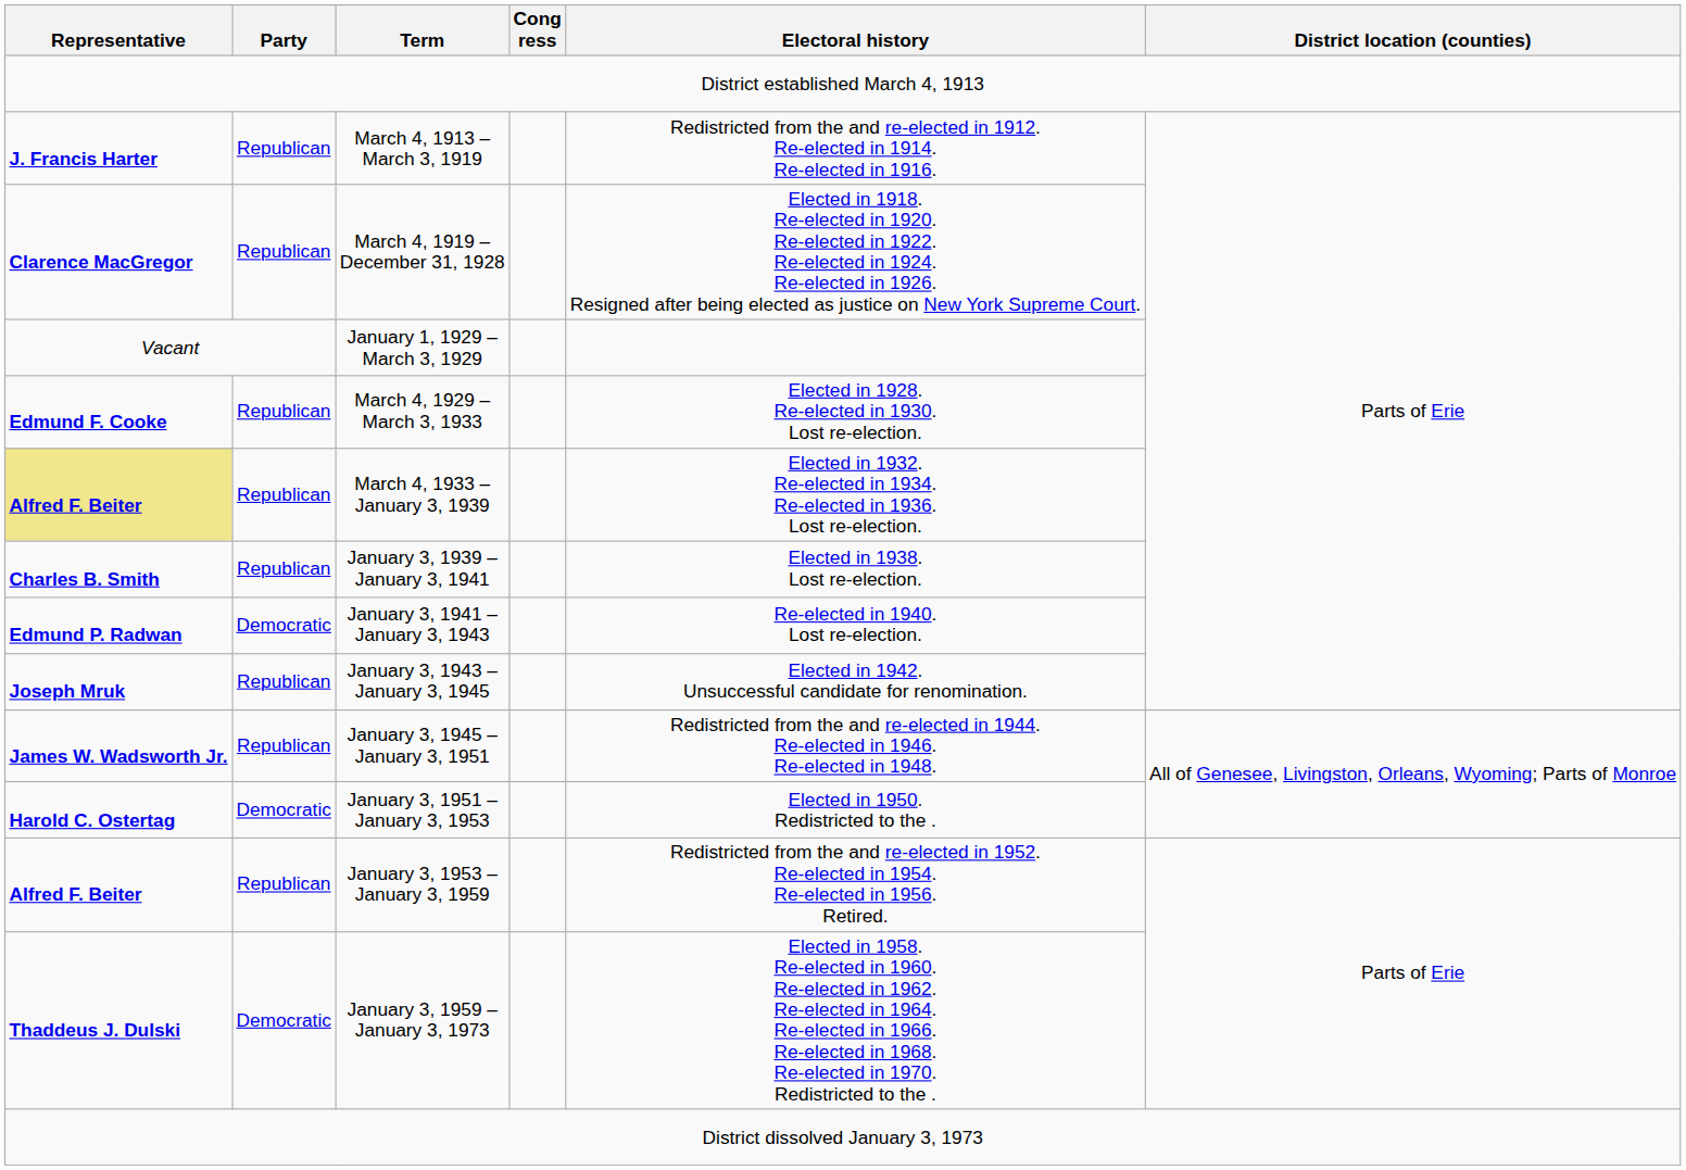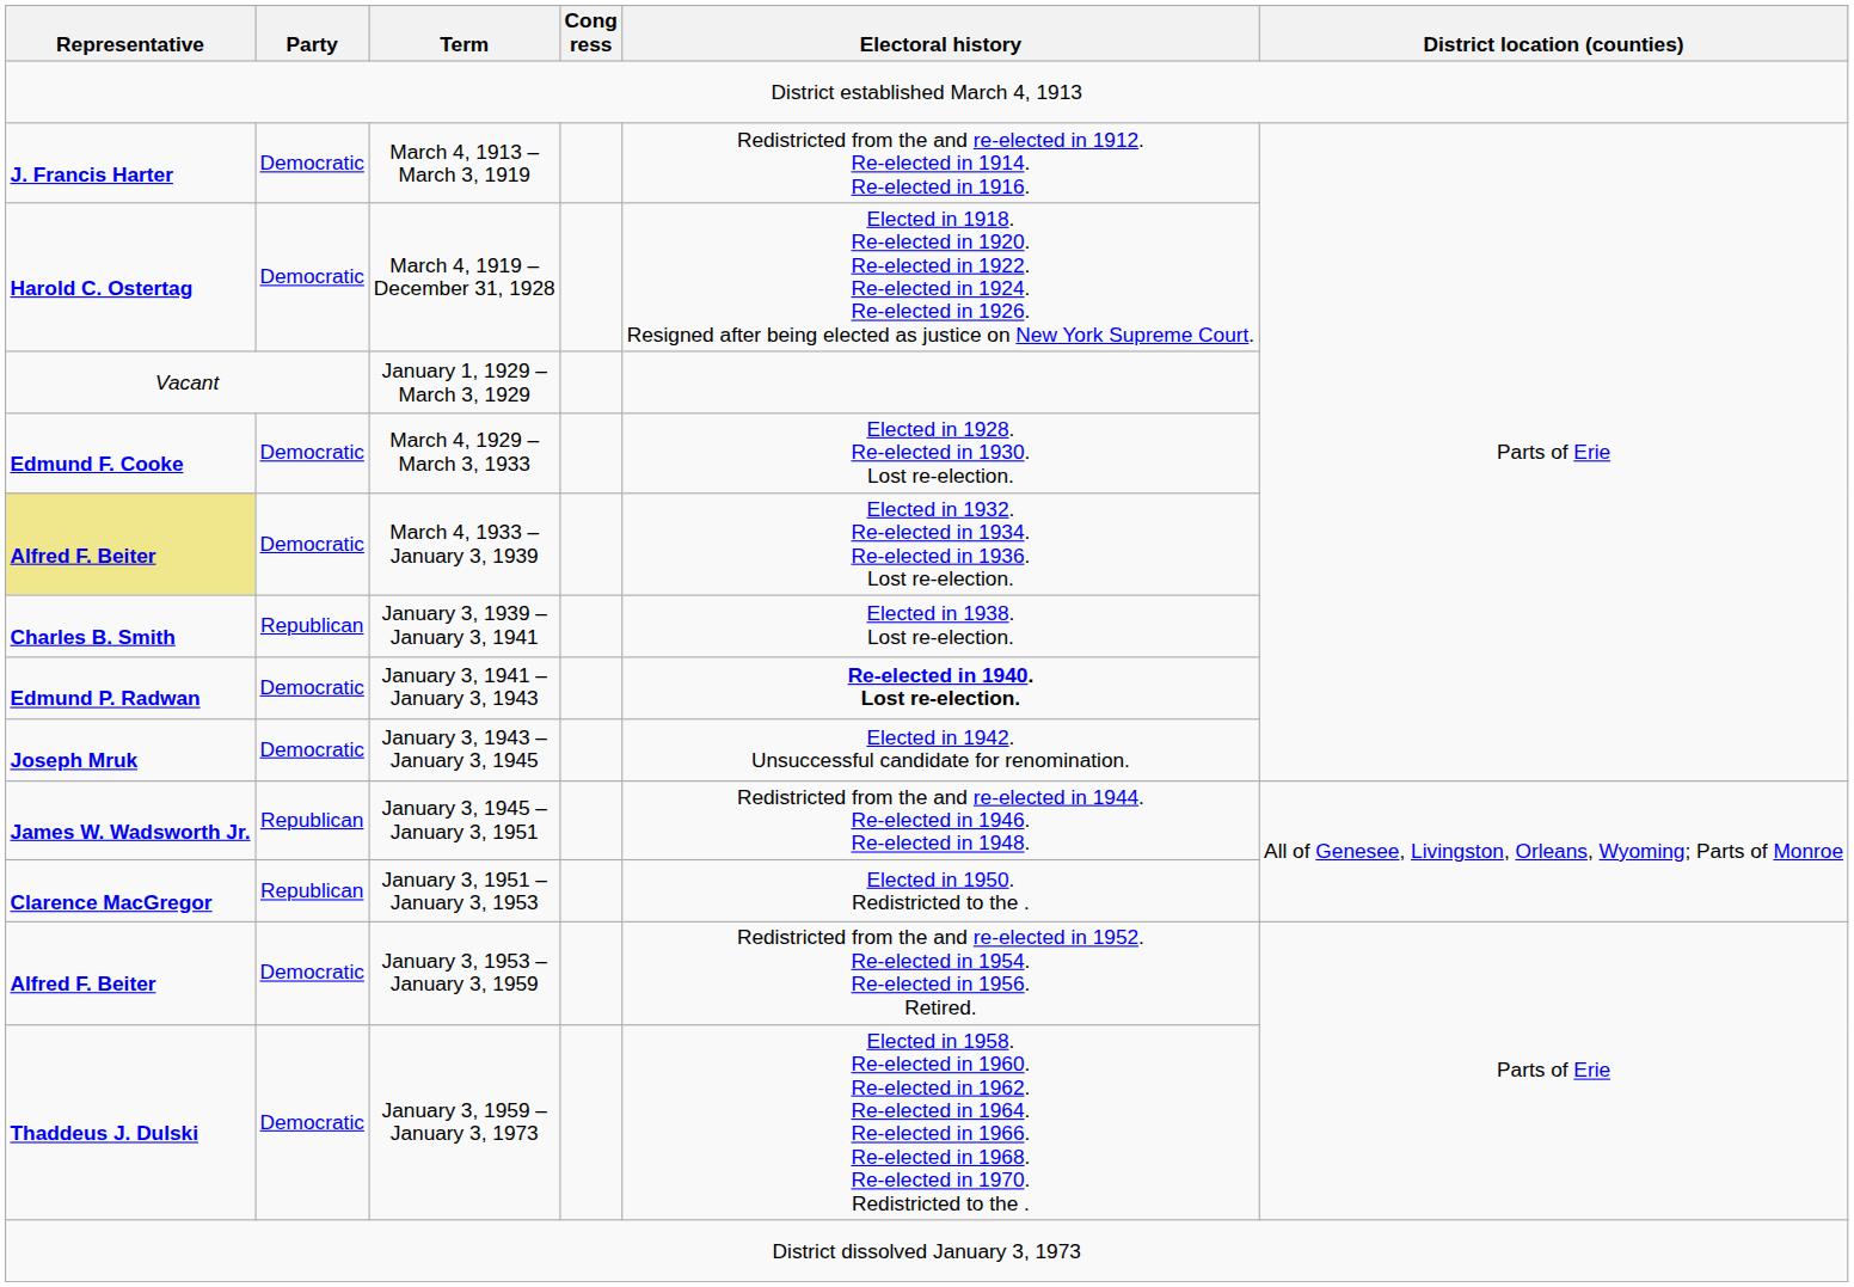 <table class=wikitable style="text-align:center">
 <tr valign=bottom>
 <th>Representative</th>
 <th>Party</th>
 <th>Term</th>
 <th>Cong<br>ress</th>
 <th>Electoral history</th>
 <th>District location (counties)</th>
 </tr>
 <tr style="height:3em">
 <td colspan=6>District established March 4, 1913</td>
 </tr>
 <tr style="height:3em">
 <td align=left><br><strong><a href='#'>J. Francis Harter</a></strong><br></td>
-<td><a href='#'>Republican</a></td>
+<td><a href='#'>Democratic</a></td>
 <td nowrap>March 4, 1913 –<br>March 3, 1919</td>
 <td></td>
 <td>Redistricted from the  and <a href='#'>re-elected in 1912</a>.<br><a href='#'>Re-elected in 1914</a>.<br><a href='#'>Re-elected in 1916</a>.<br></td>
 <td rowspan=8>Parts of <a href='#'>Erie</a></td>
 </tr>
 <tr style="height:3em">
-<td align=left><br><strong><a href='#'>Clarence MacGregor</a></strong><br></td>
-<td><a href='#'>Republican</a></td>
+<td align=left><br><strong><a href='#'>Harold C. Ostertag</a></strong><br></td>
+<td><a href='#'>Democratic</a></td>
 <td nowrap>March 4, 1919 –<br>December 31, 1928</td>
 <td></td>
 <td><a href='#'>Elected in 1918</a>.<br><a href='#'>Re-elected in 1920</a>.<br><a href='#'>Re-elected in 1922</a>.<br><a href='#'>Re-elected in 1924</a>.<br><a href='#'>Re-elected in 1926</a>.<br>Resigned after being elected as justice on <a href='#'>New York Supreme Court</a>.</td>
 </tr>
 <tr style="height:3em">
 <td colspan=2><em>Vacant</em></td>
 <td nowrap>January 1, 1929 –<br>March 3, 1929</td>
 <td></td>
 <td></td>
 </tr>
 <tr style="height:3em">
 <td align=left><br><strong><a href='#'>Edmund F. Cooke</a></strong><br></td>
-<td><a href='#'>Republican</a></td>
+<td><a href='#'>Democratic</a></td>
 <td nowrap>March 4, 1929 –<br>March 3, 1933</td>
 <td></td>
 <td><a href='#'>Elected in 1928</a>.<br><a href='#'>Re-elected in 1930</a>.<br>Lost re-election.</td>
 </tr>
 <tr style="height:3em">
 <td align=left style="background: khaki;"><br><strong><a href='#'>Alfred F. Beiter</a></strong><br></td>
-<td><a href='#'>Republican</a></td>
+<td><a href='#'>Democratic</a></td>
 <td nowrap>March 4, 1933 –<br>January 3, 1939</td>
 <td></td>
 <td><a href='#'>Elected in 1932</a>.<br><a href='#'>Re-elected in 1934</a>.<br><a href='#'>Re-elected in 1936</a>.<br>Lost re-election.</td>
 </tr>
 <tr style="height:3em">
 <td align=left><br><strong><a href='#'>Charles B. Smith</a></strong><br></td>
 <td><a href='#'>Republican</a></td>
 <td nowrap>January 3, 1939 –<br>January 3, 1941</td>
 <td></td>
 <td><a href='#'>Elected in 1938</a>.<br>Lost re-election.</td>
 </tr>
 <tr style="height:3em">
 <td align=left><br><strong><a href='#'>Edmund P. Radwan</a></strong><br></td>
 <td><a href='#'>Democratic</a></td>
 <td nowrap>January 3, 1941 –<br>January 3, 1943</td>
 <td></td>
-<td><a href='#'>Re-elected in 1940</a>.<br>Lost re-election.</td>
+<td><strong><a href='#'>Re-elected in 1940</a>.<br>Lost re-election.</strong></td>
 </tr>
 <tr style="height:3em">
 <td align=left><br><strong><a href='#'>Joseph Mruk</a></strong><br></td>
-<td><a href='#'>Republican</a></td>
+<td><a href='#'>Democratic</a></td>
 <td nowrap>January 3, 1943 –<br>January 3, 1945</td>
 <td></td>
 <td><a href='#'>Elected in 1942</a>.<br>Unsuccessful candidate for renomination.</td>
 </tr>
 <tr style="height:3em">
 <td align=left><br><strong><a href='#'>James W. Wadsworth Jr.</a></strong><br></td>
 <td><a href='#'>Republican</a></td>
 <td nowrap>January 3, 1945 –<br>January 3, 1951</td>
 <td></td>
 <td>Redistricted from the  and <a href='#'>re-elected in 1944</a>.<br><a href='#'>Re-elected in 1946</a>.<br><a href='#'>Re-elected in 1948</a>.<br></td>
 <td rowspan=2>All of <a href='#'>Genesee</a>, <a href='#'>Livingston</a>, <a href='#'>Orleans</a>, <a href='#'>Wyoming</a>; Parts of <a href='#'>Monroe</a></td>
 </tr>
 <tr style="height:3em">
-<td align=left><br><strong><a href='#'>Harold C. Ostertag</a></strong><br></td>
-<td><a href='#'>Democratic</a></td>
+<td align=left><br><strong><a href='#'>Clarence MacGregor</a></strong><br></td>
+<td><a href='#'>Republican</a></td>
 <td nowrap>January 3, 1951 –<br>January 3, 1953</td>
 <td></td>
 <td><a href='#'>Elected in 1950</a>.<br>Redistricted to the .</td>
 </tr>
 <tr style="height:3em">
 <td align=left><br><strong><a href='#'>Alfred F. Beiter</a></strong><br></td>
-<td><a href='#'>Republican</a></td>
+<td><a href='#'>Democratic</a></td>
 <td nowrap>January 3, 1953 –<br>January 3, 1959</td>
 <td></td>
 <td>Redistricted from the  and <a href='#'>re-elected in 1952</a>.<br><a href='#'>Re-elected in 1954</a>.<br><a href='#'>Re-elected in 1956</a>.<br>Retired.</td>
 <td rowspan=2>Parts of <a href='#'>Erie</a></td>
 </tr>
 <tr style="height:3em">
 <td align=left><br><strong><a href='#'>Thaddeus J. Dulski</a></strong><br></td>
 <td><a href='#'>Democratic</a></td>
 <td nowrap>January 3, 1959 –<br>January 3, 1973</td>
 <td></td>
 <td><a href='#'>Elected in 1958</a>.<br><a href='#'>Re-elected in 1960</a>.<br><a href='#'>Re-elected in 1962</a>.<br><a href='#'>Re-elected in 1964</a>.<br><a href='#'>Re-elected in 1966</a>.<br><a href='#'>Re-elected in 1968</a>.<br><a href='#'>Re-elected in 1970</a>.<br>Redistricted to the .</td>
 </tr>
 <tr style="height:3em">
 <td colspan=6>District dissolved January 3, 1973</td>
 </tr>
 </table>
